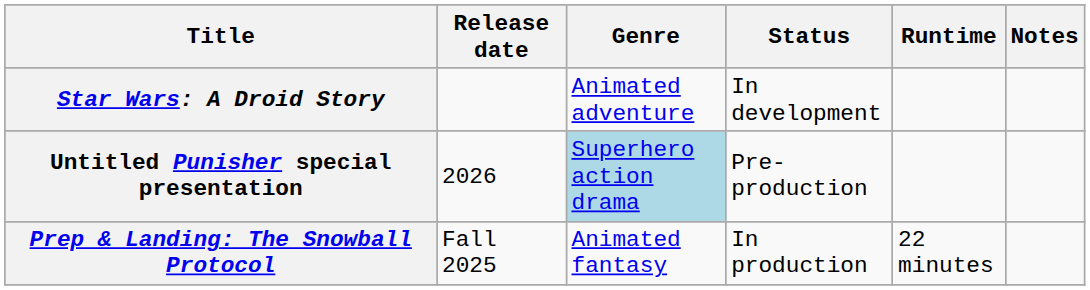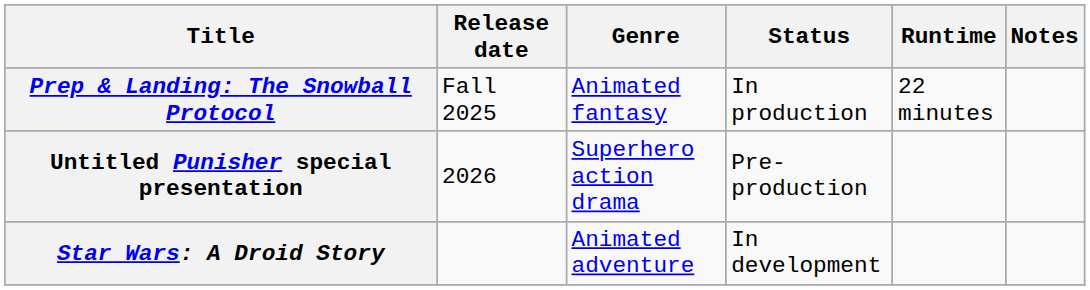 <table class="wikitable plainrowheaders sortable" style="width:99%;">
 <tr>
 <th scope="col" style="width:40%;">Title</th>
 <th scope="col" style="width:12%;">Release date</th>
 <th>Genre</th>
 <th>Status</th>
 <th>Runtime</th>
 <th>Notes</th>
 </tr>
 <tr>
+<th scope="row"><em><a href='#'>Prep & Landing: The Snowball Protocol</a></em></th>
+<td>Fall 2025</td>
+<td><a href='#'>Animated</a> <a href='#'>fantasy</a></td>
+<td>In production</td>
+<td>22 minutes</td>
+<td></td>
+</tr>
+<tr>
+<th scope="row">Untitled <em><a href='#'>Punisher</a></em> special presentation</th>
+<td>2026</td>
+<td><a href='#'>Superhero action</a> <a href='#'>drama</a></td>
+<td>Pre-production</td>
+<td></td>
+<td></td>
+</tr>
+<tr>
 <th scope="row"><em><a href='#'>Star Wars</a>: A Droid Story</em></th>
 <td></td>
 <td><a href='#'>Animated</a> <a href='#'>adventure</a></td>
 <td>In development</td>
 <td></td>
 <td></td>
 </tr>
-<tr>
-<th scope="row">Untitled <em><a href='#'>Punisher</a></em> special presentation</th>
-<td>2026</td>
-<td style="background: lightblue;"><a href='#'>Superhero action</a> <a href='#'>drama</a></td>
-<td>Pre-production</td>
-<td></td>
-<td></td>
-</tr>
-<tr>
-<th scope="row"><em><a href='#'>Prep & Landing: The Snowball Protocol</a></em></th>
-<td>Fall 2025</td>
-<td><a href='#'>Animated</a> <a href='#'>fantasy</a></td>
-<td>In production</td>
-<td>22 minutes</td>
-<td></td>
-</tr>
 </table>
